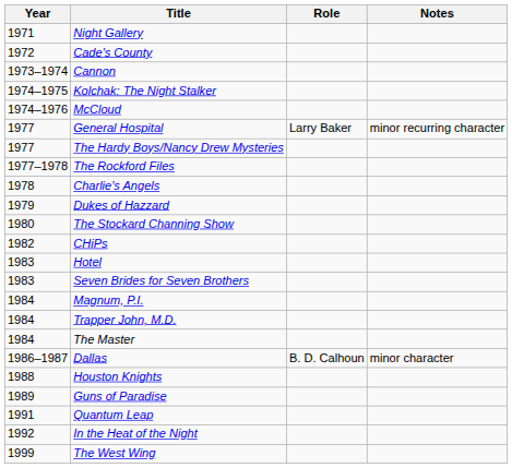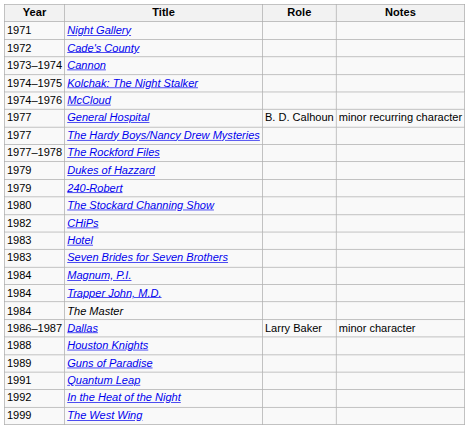 <table class="wikitable">
 <tr>
 <th>Year</th>
 <th>Title</th>
 <th>Role</th>
 <th>Notes</th>
 </tr>
 <tr>
 <td>1971</td>
 <td><em><a href='#'>Night Gallery</a></em></td>
 <td></td>
 <td></td>
 </tr>
 <tr>
 <td>1972</td>
 <td><em><a href='#'>Cade's County</a></em></td>
 <td></td>
 <td></td>
 </tr>
 <tr>
 <td>1973–1974</td>
 <td><a href='#'><em>Cannon</em></a></td>
 <td></td>
 <td></td>
 </tr>
 <tr>
 <td>1974–1975</td>
 <td><em><a href='#'>Kolchak: The Night Stalker</a></em></td>
 <td></td>
 <td></td>
 </tr>
 <tr>
 <td>1974–1976</td>
 <td><a href='#'><em>McCloud</em></a></td>
 <td></td>
 <td></td>
 </tr>
 <tr>
 <td>1977</td>
 <td><em><a href='#'>General Hospital</a></em></td>
-<td>Larry Baker</td>
+<td>B. D. Calhoun</td>
 <td>minor recurring character</td>
 </tr>
 <tr>
 <td>1977</td>
 <td><em><a href='#'>The Hardy Boys/Nancy Drew Mysteries</a></em></td>
 <td></td>
 <td></td>
 </tr>
 <tr>
 <td>1977–1978</td>
 <td><em><a href='#'>The Rockford Files</a></em></td>
 <td></td>
 <td></td>
 </tr>
 <tr>
-<td>1978</td>
-<td><em><a href='#'>Charlie's Angels</a></em></td>
+<td>1979</td>
+<td><a href='#'><em>Dukes of Hazzard</em></a></td>
 <td></td>
 <td></td>
 </tr>
 <tr>
 <td>1979</td>
-<td><a href='#'><em>Dukes of Hazzard</em></a></td>
+<td><em><a href='#'>240-Robert</a></em></td>
 <td></td>
 <td></td>
 </tr>
 <tr>
 <td>1980</td>
 <td><em><a href='#'>The Stockard Channing Show</a></em></td>
 <td></td>
 <td></td>
 </tr>
 <tr>
 <td>1982</td>
 <td><em><a href='#'>CHiPs</a></em></td>
 <td></td>
 <td></td>
 </tr>
 <tr>
 <td>1983</td>
 <td><a href='#'><em>Hotel</em></a></td>
 <td></td>
 <td></td>
 </tr>
 <tr>
 <td>1983</td>
 <td><a href='#'><em>Seven Brides for Seven Brothers</em></a></td>
 <td></td>
 <td></td>
 </tr>
 <tr>
 <td>1984</td>
 <td><em><a href='#'>Magnum, P.I.</a></em></td>
 <td></td>
 <td></td>
 </tr>
 <tr>
 <td>1984</td>
 <td><em><a href='#'>Trapper John, M.D.</a></em></td>
 <td></td>
 <td></td>
 </tr>
 <tr>
 <td>1984</td>
 <td><em>The Master</em></td>
 <td></td>
 <td></td>
 </tr>
 <tr>
 <td>1986–1987</td>
 <td><em><a href='#'>Dallas</a></em></td>
-<td>B. D. Calhoun</td>
+<td>Larry Baker</td>
 <td>minor character</td>
 </tr>
 <tr>
 <td>1988</td>
 <td><em><a href='#'>Houston Knights</a></em></td>
 <td></td>
 <td></td>
 </tr>
 <tr>
 <td>1989</td>
 <td><em><a href='#'>Guns of Paradise</a></em></td>
 <td></td>
 <td></td>
 </tr>
 <tr>
 <td>1991</td>
 <td><em><a href='#'>Quantum Leap</a></em></td>
 <td></td>
 <td></td>
 </tr>
 <tr>
 <td>1992</td>
 <td><a href='#'><em>In the Heat of the Night</em></a></td>
 <td></td>
 <td></td>
 </tr>
 <tr>
 <td>1999</td>
 <td><em><a href='#'>The West Wing</a></em></td>
 <td></td>
 <td></td>
 </tr>
 </table>
